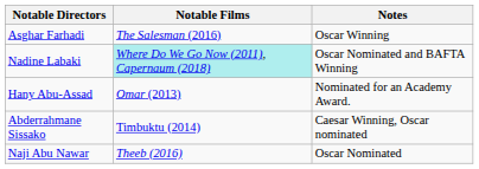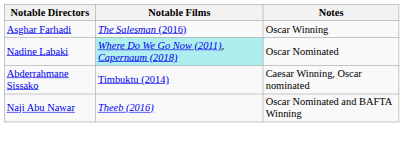 <table class="wikitable">
 <tr>
 <th>Notable Directors</th>
 <th>Notable Films</th>
 <th>Notes</th>
 </tr>
 <tr>
 <td><a href='#'>Asghar Farhadi</a></td>
 <td><a href='#'><em>The Salesman</em> (2016)</a></td>
 <td>Oscar Winning</td>
 </tr>
 <tr>
 <td><a href='#'>Nadine Labaki</a></td>
 <td style="background: paleturquoise;"><em><a href='#'>Where Do We Go Now (2011)</a>, <a href='#'>Capernaum (2018)</a></em></td>
-<td>Oscar Nominated and BAFTA Winning</td>
-</tr>
-<tr>
-<td><a href='#'>Hany Abu-Assad</a></td>
-<td><a href='#'><em>Omar</em> (2013)</a></td>
-<td>Nominated for an Academy Award.</td>
+<td>Oscar Nominated</td>
 </tr>
 <tr>
 <td><a href='#'>Abderrahmane Sissako</a></td>
 <td><a href='#'>Timbuktu (2014)</a></td>
 <td>Caesar Winning, Oscar nominated</td>
 </tr>
 <tr>
 <td><a href='#'>Naji Abu Nawar</a></td>
 <td><em><a href='#'>Theeb (2016)</a></em></td>
-<td>Oscar Nominated</td>
+<td>Oscar Nominated and BAFTA Winning</td>
 </tr>
 </table>
